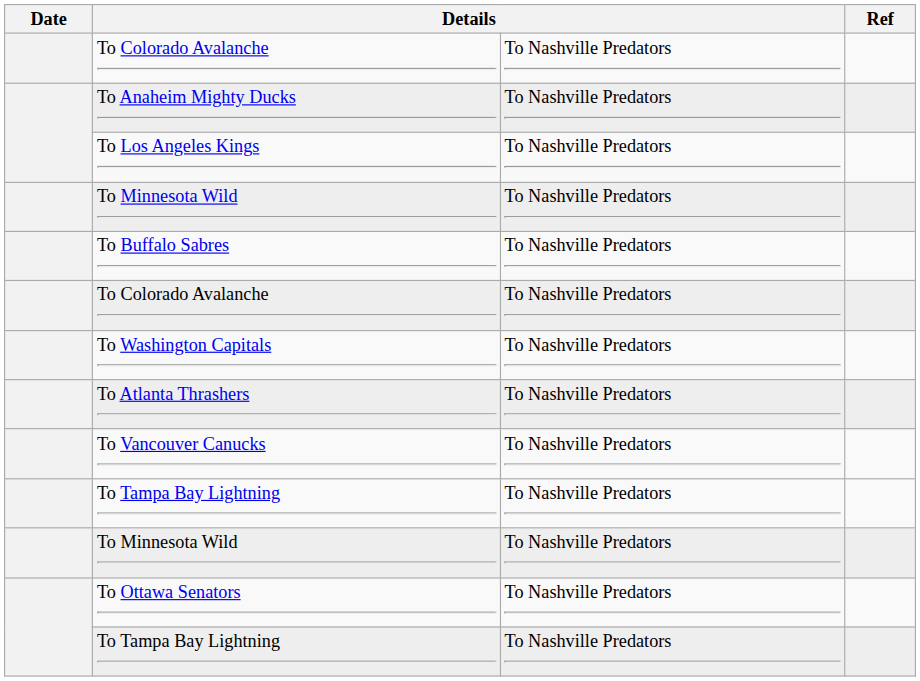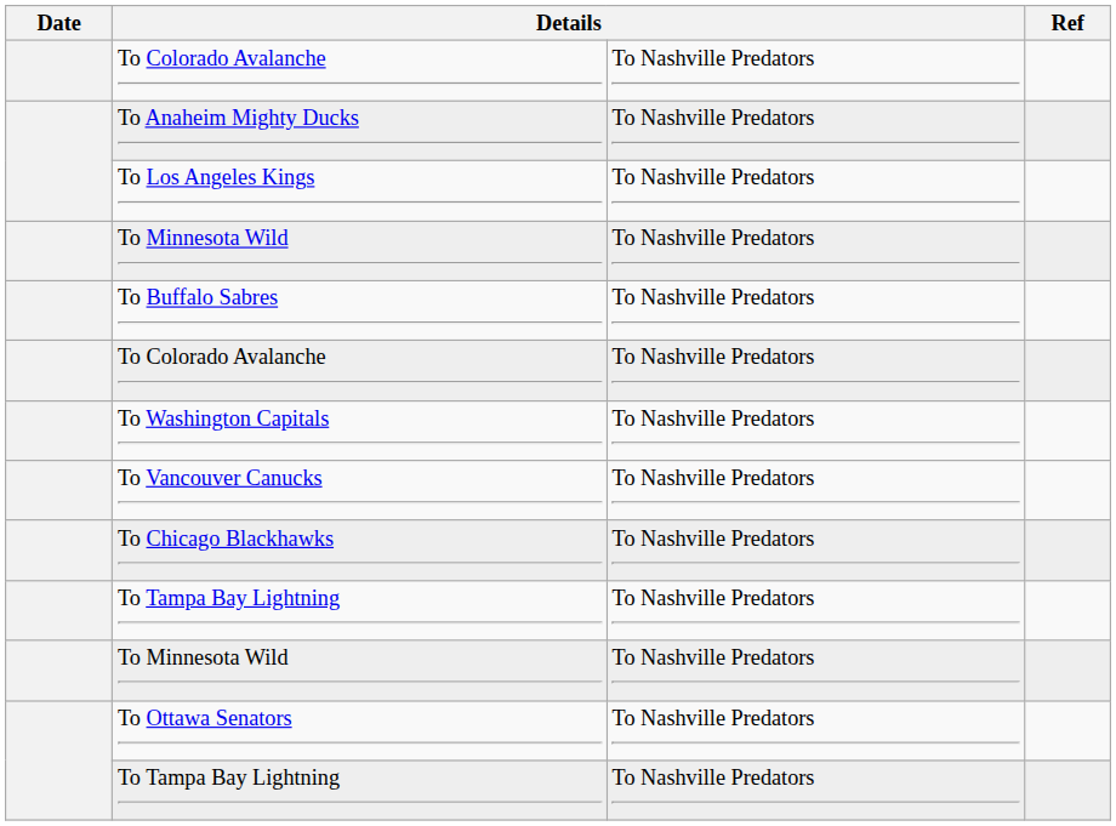 <table class="wikitable plainrowheaders" style="width: 50em;">
 <tr>
 <th scope="col">Date</th>
 <th scope="col" colspan="2">Details</th>
 <th scope="col">Ref</th>
 </tr>
 <tr>
 <th scope="row"></th>
 <td valign="top">To <a href='#'>Colorado Avalanche</a> <hr></td>
 <td valign="top">To Nashville Predators <hr></td>
 <td></td>
 </tr>
 <tr bgcolor="#eeeeee">
 <th scope="row" rowspan=2></th>
 <td valign="top">To <a href='#'>Anaheim Mighty Ducks</a> <hr></td>
 <td valign="top">To Nashville Predators <hr></td>
 <td></td>
 </tr>
 <tr>
 <td valign="top">To <a href='#'>Los Angeles Kings</a> <hr></td>
 <td valign="top">To Nashville Predators <hr></td>
 <td></td>
 </tr>
 <tr bgcolor="#eeeeee">
 <th scope="row"></th>
 <td valign="top">To <a href='#'>Minnesota Wild</a> <hr></td>
 <td valign="top">To Nashville Predators <hr></td>
 <td></td>
 </tr>
 <tr>
 <th scope="row"></th>
 <td valign="top">To <a href='#'>Buffalo Sabres</a> <hr></td>
 <td valign="top">To Nashville Predators <hr></td>
 <td></td>
 </tr>
 <tr bgcolor="#eeeeee">
 <th scope="row"></th>
 <td valign="top">To Colorado Avalanche <hr></td>
 <td valign="top">To Nashville Predators <hr></td>
 <td></td>
 </tr>
 <tr>
 <th scope="row"></th>
 <td valign="top">To <a href='#'>Washington Capitals</a> <hr></td>
 <td valign="top">To Nashville Predators <hr></td>
 <td></td>
 </tr>
-<tr bgcolor="#eeeeee">
+<tr>
 <th scope="row"></th>
-<td valign="top">To <a href='#'>Atlanta Thrashers</a> <hr></td>
+<td valign="top">To <a href='#'>Vancouver Canucks</a> <hr></td>
 <td valign="top">To Nashville Predators <hr></td>
 <td></td>
 </tr>
-<tr>
+<tr bgcolor="#eeeeee">
 <th scope="row"></th>
-<td valign="top">To <a href='#'>Vancouver Canucks</a> <hr></td>
+<td valign="top">To <a href='#'>Chicago Blackhawks</a> <hr></td>
 <td valign="top">To Nashville Predators <hr></td>
 <td></td>
 </tr>
 <tr>
 <th scope="row"></th>
 <td valign="top">To <a href='#'>Tampa Bay Lightning</a> <hr></td>
 <td valign="top">To Nashville Predators <hr></td>
 <td></td>
 </tr>
 <tr bgcolor="#eeeeee">
 <th scope="row"></th>
 <td valign="top">To Minnesota Wild <hr></td>
 <td valign="top">To Nashville Predators <hr></td>
 <td></td>
 </tr>
 <tr>
 <th scope="row" rowspan=2></th>
 <td valign="top">To <a href='#'>Ottawa Senators</a> <hr></td>
 <td valign="top">To Nashville Predators <hr></td>
 <td></td>
 </tr>
 <tr bgcolor="#eeeeee">
 <td valign="top">To Tampa Bay Lightning <hr></td>
 <td valign="top">To Nashville Predators <hr></td>
 <td></td>
 </tr>
 </table>
